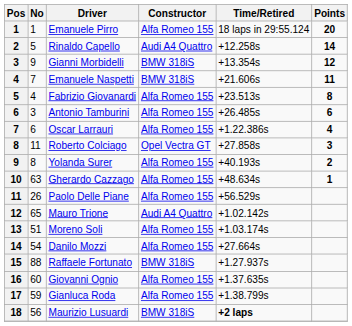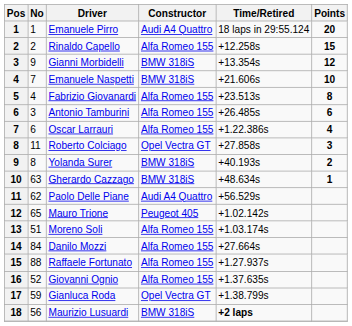 <table class="wikitable" style="font-size: 80%;">
 <tr>
 <th>Pos</th>
 <th>No</th>
 <th>Driver</th>
 <th>Constructor</th>
 <th>Time/Retired</th>
 <th>Points</th>
 </tr>
 <tr>
 <th>1</th>
 <td>1</td>
 <td> <a href='#'>Emanuele Pirro</a></td>
-<td><a href='#'>Alfa Romeo 155</a></td>
+<td><a href='#'>Audi A4 Quattro</a></td>
 <td>18 laps in 29:55.124</td>
 <td align=center><strong>20</strong></td>
 </tr>
 <tr>
 <th>2</th>
-<td>5</td>
+<td>2</td>
 <td> <a href='#'>Rinaldo Capello</a></td>
-<td><a href='#'>Audi A4 Quattro</a></td>
+<td><a href='#'>Alfa Romeo 155</a></td>
 <td>+12.258s</td>
-<td align=center><strong>14</strong></td>
+<td align=center><strong>15</strong></td>
 </tr>
 <tr>
 <th>3</th>
 <td>9</td>
 <td> <a href='#'>Gianni Morbidelli</a></td>
 <td><a href='#'>BMW 318iS</a></td>
 <td>+13.354s</td>
 <td align=center><strong>12</strong></td>
 </tr>
 <tr>
 <th>4</th>
 <td>7</td>
 <td> <a href='#'>Emanuele Naspetti</a></td>
 <td><a href='#'>BMW 318iS</a></td>
 <td>+21.606s</td>
-<td align=center><strong>11</strong></td>
+<td align=center><strong>10</strong></td>
 </tr>
 <tr>
 <th>5</th>
 <td>4</td>
 <td> <a href='#'>Fabrizio Giovanardi</a></td>
 <td><a href='#'>Alfa Romeo 155</a></td>
 <td>+23.513s</td>
 <td align=center><strong>8</strong></td>
 </tr>
 <tr>
 <th>6</th>
 <td>3</td>
 <td> <a href='#'>Antonio Tamburini</a></td>
 <td><a href='#'>Alfa Romeo 155</a></td>
 <td>+26.485s</td>
 <td align=center><strong>6</strong></td>
 </tr>
 <tr>
 <th>7</th>
 <td>6</td>
 <td> <a href='#'>Oscar Larrauri</a></td>
 <td><a href='#'>Alfa Romeo 155</a></td>
 <td>+1.22.386s</td>
 <td align=center><strong>4</strong></td>
 </tr>
 <tr>
 <th>8</th>
 <td>11</td>
 <td> <a href='#'>Roberto Colciago</a></td>
 <td><a href='#'> Opel Vectra GT</a></td>
 <td>+27.858s</td>
 <td align=center><strong>3</strong></td>
 </tr>
 <tr>
 <th>9</th>
 <td>8</td>
 <td> <a href='#'>Yolanda Surer</a></td>
-<td><a href='#'>Alfa Romeo 155</a></td>
+<td><a href='#'>BMW 318iS</a></td>
 <td>+40.193s</td>
 <td align=center><strong>2</strong></td>
 </tr>
 <tr>
 <th>10</th>
 <td>63</td>
 <td> <a href='#'>Gherardo Cazzago</a></td>
-<td><a href='#'>Alfa Romeo 155</a></td>
+<td><a href='#'>BMW 318iS</a></td>
 <td>+48.634s</td>
 <td align=center><strong>1</strong></td>
 </tr>
 <tr>
 <th>11</th>
-<td>26</td>
+<td>62</td>
 <td> <a href='#'>Paolo Delle Piane</a></td>
-<td><a href='#'>Alfa Romeo 155</a></td>
+<td><a href='#'>Audi A4 Quattro</a></td>
 <td>+56.529s</td>
 <td></td>
 </tr>
 <tr>
 <th>12</th>
 <td>65</td>
 <td> <a href='#'>Mauro Trione</a></td>
-<td><a href='#'>Audi A4 Quattro</a></td>
+<td><a href='#'>Peugeot 405</a></td>
 <td>+1.02.142s</td>
 <td></td>
 </tr>
 <tr>
 <th>13</th>
 <td>51</td>
 <td> <a href='#'>Moreno Soli</a></td>
 <td><a href='#'>Alfa Romeo 155</a></td>
 <td>+1.03.174s</td>
 <td></td>
 </tr>
 <tr>
 <th>14</th>
-<td>54</td>
+<td>84</td>
 <td> <a href='#'>Danilo Mozzi</a></td>
 <td><a href='#'>Alfa Romeo 155</a></td>
 <td>+27.664s</td>
 <td></td>
 </tr>
 <tr>
 <th>15</th>
 <td>88</td>
 <td> <a href='#'>Raffaele Fortunato</a></td>
-<td><a href='#'>BMW 318iS</a></td>
+<td><a href='#'>Alfa Romeo 155</a></td>
 <td>+1.27.937s</td>
 <td></td>
 </tr>
 <tr>
 <th>16</th>
-<td>60</td>
+<td>52</td>
 <td> <a href='#'>Giovanni Ognio</a></td>
 <td><a href='#'>Alfa Romeo 155</a></td>
 <td>+1.37.635s</td>
 <td></td>
 </tr>
 <tr>
 <th>17</th>
 <td>59</td>
 <td> <a href='#'>Gianluca Roda</a></td>
-<td><a href='#'>Alfa Romeo 155</a></td>
+<td><a href='#'> Opel Vectra GT</a></td>
 <td>+1.38.799s</td>
 <td></td>
 </tr>
 <tr>
 <th>18</th>
 <td>56</td>
 <td> <a href='#'>Maurizio Lusuardi</a></td>
 <td><a href='#'>BMW 318iS</a></td>
 <td><strong>+2 laps</strong></td>
 <td></td>
 </tr>
 <tr>
 </tr>
 </table>
